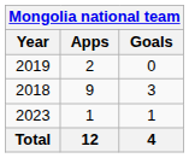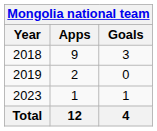 <table class="wikitable" style="text-align:center">
 <tr>
 <th colspan=3><a href='#'>Mongolia national team</a></th>
 </tr>
 <tr>
 <th>Year</th>
 <th>Apps</th>
 <th>Goals</th>
 </tr>
 <tr>
+<td>2018</td>
+<td>9</td>
+<td>3</td>
+</tr>
+<tr>
 <td>2019</td>
 <td>2</td>
 <td>0</td>
-</tr>
-<tr>
-<td>2018</td>
-<td>9</td>
-<td>3</td>
 </tr>
 <tr>
 <td>2023</td>
 <td>1</td>
 <td>1</td>
 </tr>
 <tr>
 <th>Total</th>
 <th>12</th>
 <th>4</th>
 </tr>
 </table>
